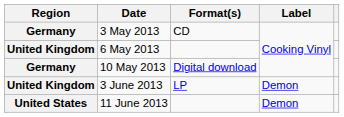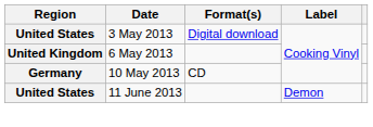 <table class="wikitable plainrowheaders">
 <tr>
 <th scope="col">Region</th>
 <th scope="col">Date</th>
 <th scope="col">Format(s)</th>
 <th scope="col">Label</th>
 <th scope="col"></th>
 </tr>
 <tr>
-<th scope="row">Germany</th>
+<th scope="row">United States</th>
 <td>3 May 2013</td>
-<td>CD</td>
+<td><a href='#'>Digital download</a></td>
 <td rowspan="3"><a href='#'>Cooking Vinyl</a></td>
 <td align="center"></td>
 </tr>
 <tr>
 <th scope="row">United Kingdom</th>
 <td>6 May 2013</td>
 <td></td>
 <td align="center"></td>
 </tr>
 <tr>
 <th scope="row">Germany</th>
 <td>10 May 2013</td>
-<td><a href='#'>Digital download</a></td>
-<td align="center"></td>
-</tr>
-<tr>
-<th scope="row">United Kingdom</th>
-<td>3 June 2013</td>
-<td><a href='#'>LP</a></td>
-<td><a href='#'>Demon</a></td>
+<td>CD</td>
 <td align="center"></td>
 </tr>
 <tr>
 <th scope="row">United States</th>
 <td>11 June 2013</td>
 <td></td>
 <td><a href='#'>Demon</a></td>
 <td align="center"></td>
 </tr>
 </table>
